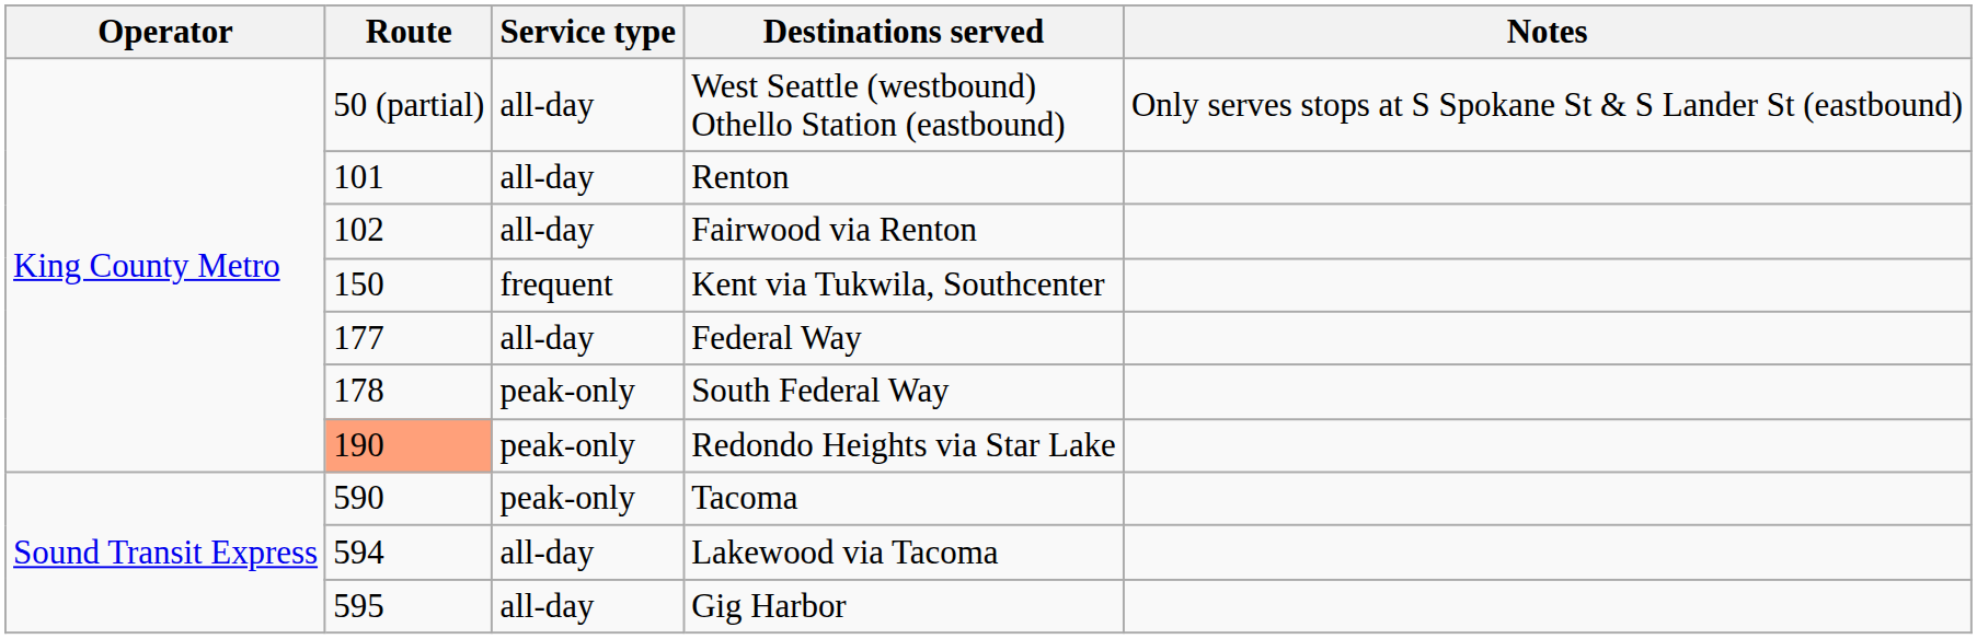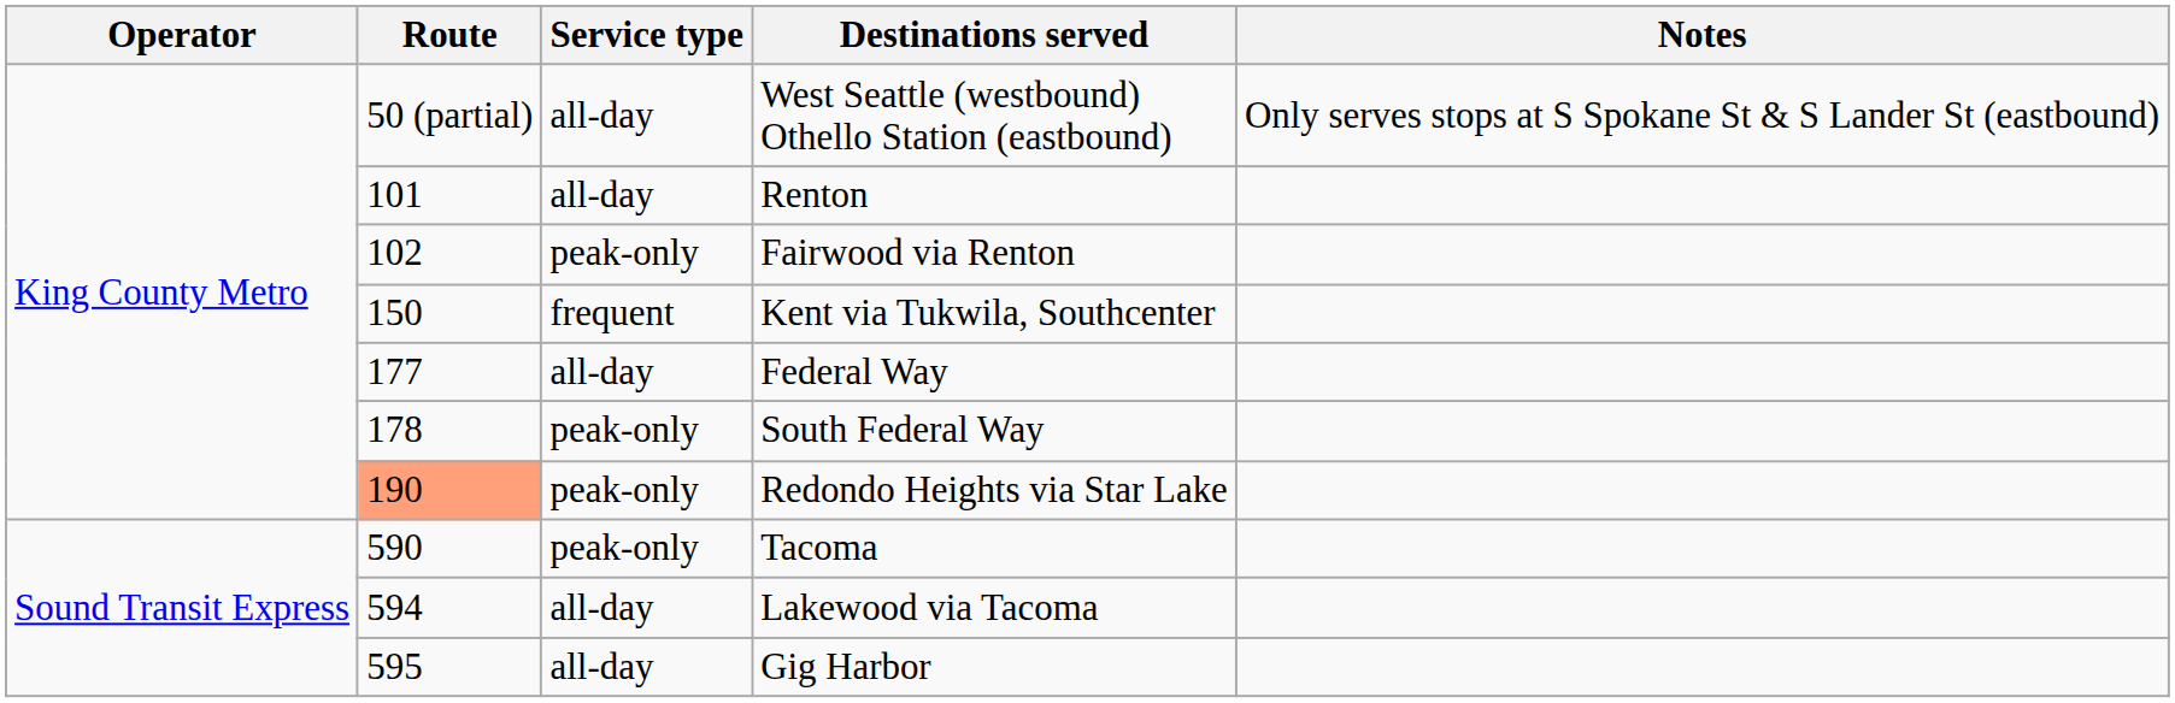 <table class="wikitable">
 <tr>
 <th>Operator</th>
 <th>Route</th>
 <th>Service type</th>
 <th>Destinations served</th>
 <th>Notes</th>
 </tr>
 <tr>
 <td rowspan="7"><a href='#'>King County Metro</a></td>
 <td>50 (partial)</td>
 <td>all-day</td>
 <td>West Seattle (westbound)<br>Othello Station (eastbound)</td>
 <td>Only serves stops at S Spokane St & S Lander St (eastbound)</td>
 </tr>
 <tr>
 <td>101</td>
 <td>all-day</td>
 <td>Renton</td>
 <td></td>
 </tr>
 <tr>
 <td>102</td>
-<td>all-day</td>
+<td>peak-only</td>
 <td>Fairwood via Renton</td>
 <td></td>
 </tr>
 <tr>
 <td>150</td>
 <td>frequent</td>
 <td>Kent via Tukwila, Southcenter</td>
 <td></td>
 </tr>
 <tr>
 <td>177</td>
 <td>all-day</td>
 <td>Federal Way</td>
 <td></td>
 </tr>
 <tr>
 <td>178</td>
 <td>peak-only</td>
 <td>South Federal Way</td>
 <td></td>
 </tr>
 <tr>
 <td style="background: lightsalmon;">190</td>
 <td>peak-only</td>
 <td>Redondo Heights via Star Lake</td>
 <td></td>
 </tr>
 <tr>
 <td rowspan="3"><a href='#'>Sound Transit Express</a></td>
 <td>590</td>
 <td>peak-only</td>
 <td>Tacoma</td>
 <td></td>
 </tr>
 <tr>
 <td>594</td>
 <td>all-day</td>
 <td>Lakewood via Tacoma</td>
 <td></td>
 </tr>
 <tr>
 <td>595</td>
 <td>all-day</td>
 <td>Gig Harbor</td>
 <td></td>
 </tr>
 </table>
